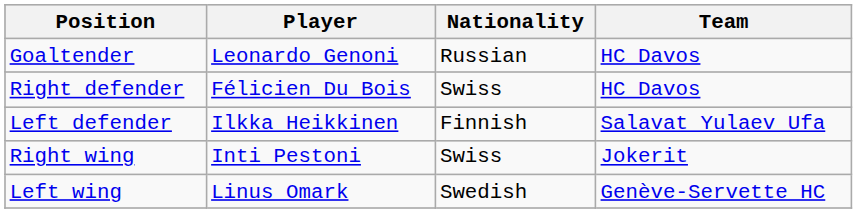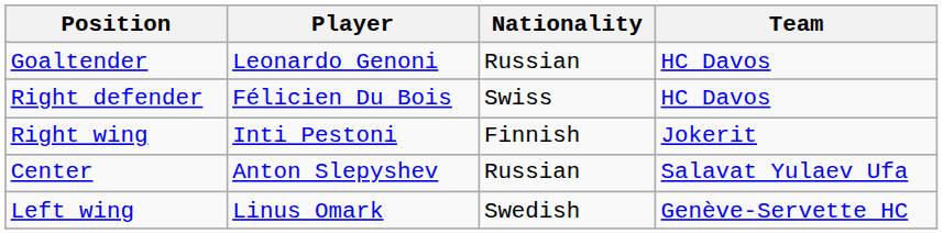 <table class="wikitable"  style="margin: 0 auto; width: 60%">
 <tr>
 <th align="center">Position</th>
 <th align="center">Player</th>
 <th align="center">Nationality</th>
 <th align="center">Team</th>
 </tr>
 <tr>
 <td><a href='#'>Goaltender</a></td>
 <td><a href='#'>Leonardo Genoni</a></td>
 <td> Russian</td>
 <td> <a href='#'>HC Davos</a></td>
 </tr>
 <tr>
 <td><a href='#'>Right defender</a></td>
 <td><a href='#'>Félicien Du Bois</a></td>
 <td> Swiss</td>
 <td> <a href='#'>HC Davos</a></td>
 </tr>
 <tr>
-<td><a href='#'>Left defender</a></td>
-<td><a href='#'>Ilkka Heikkinen</a></td>
+<td><a href='#'>Right wing</a></td>
+<td><a href='#'>Inti Pestoni</a></td>
 <td> Finnish</td>
-<td> <a href='#'>Salavat Yulaev Ufa</a></td>
+<td> <a href='#'>Jokerit</a></td>
 </tr>
 <tr>
-<td><a href='#'>Right wing</a></td>
-<td><a href='#'>Inti Pestoni</a></td>
-<td> Swiss</td>
-<td> <a href='#'>Jokerit</a></td>
+<td><a href='#'>Center</a></td>
+<td><a href='#'>Anton Slepyshev</a></td>
+<td> Russian</td>
+<td> <a href='#'>Salavat Yulaev Ufa</a></td>
 </tr>
 <tr>
 <td><a href='#'>Left wing</a></td>
 <td><a href='#'>Linus Omark</a></td>
 <td> Swedish</td>
 <td> <a href='#'>Genève-Servette HC</a></td>
 </tr>
 </table>
